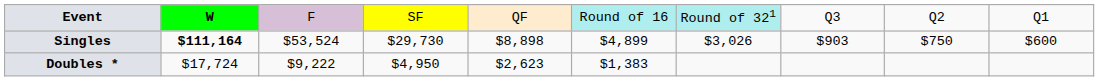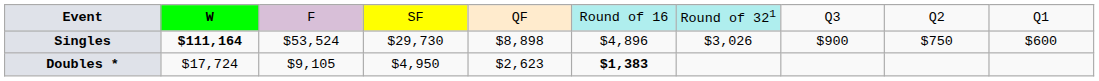 <table class=wikitable style=font-size:90%;text-align:center>
 <tr>
 <td style="width:130px; background:#dfe2e9;"><strong>Event</strong></td>
 <td style="width:80px; background:lime;"><strong>W</strong></td>
 <td style="width:85px; background:thistle;">F</td>
 <td style="width:85px; background:#ff0;">SF</td>
 <td style="width:85px; background:#ffebcd;">QF</td>
 <td style="width:85px; background:#afeeee;">Round of 16</td>
 <td style="width:85px; background:#afeeee;">Round of 32<sup>1</sup></td>
 <td width=85>Q3</td>
 <td width=85>Q2</td>
 <td width=85>Q1</td>
 </tr>
 <tr>
 <td style="background:#dfe2e9;"><strong>Singles</strong></td>
 <td><strong>$111,164</strong></td>
 <td>$53,524</td>
 <td>$29,730</td>
 <td>$8,898</td>
-<td>$4,899</td>
+<td>$4,896</td>
 <td>$3,026</td>
-<td>$903</td>
+<td>$900</td>
 <td>$750</td>
 <td>$600</td>
 </tr>
 <tr>
 <td style="background:#dfe2e9;"><strong>Doubles *</strong></td>
 <td>$17,724</td>
-<td>$9,222</td>
+<td>$9,105</td>
 <td>$4,950</td>
 <td>$2,623</td>
-<td>$1,383</td>
+<td><strong>$1,383</strong></td>
 <td></td>
 <td></td>
 <td></td>
 <td></td>
 </tr>
 </table>
